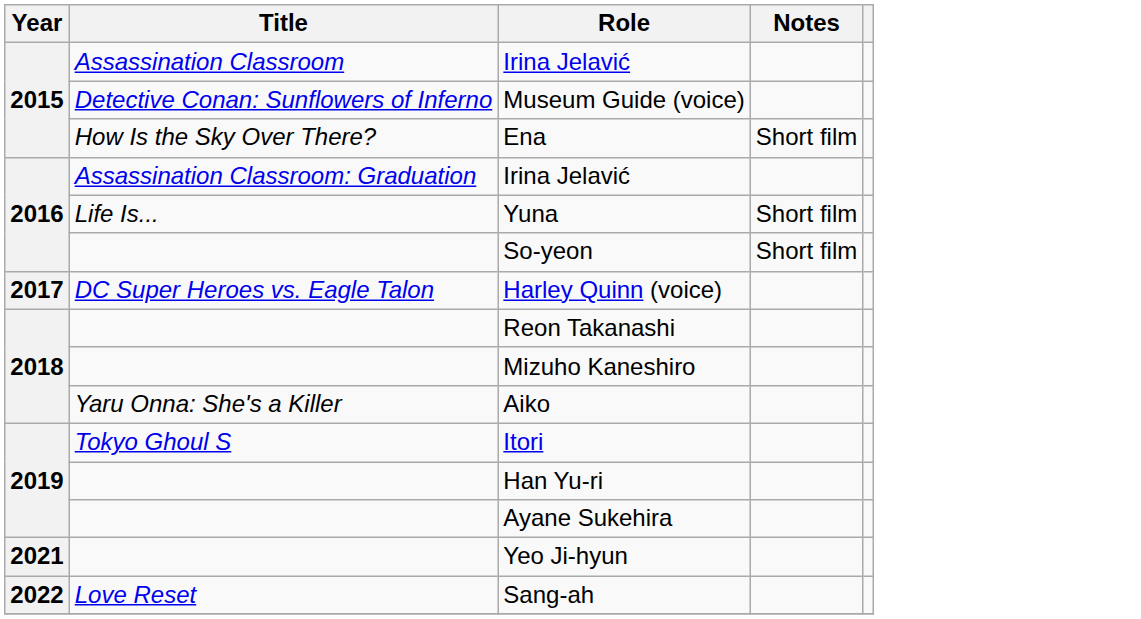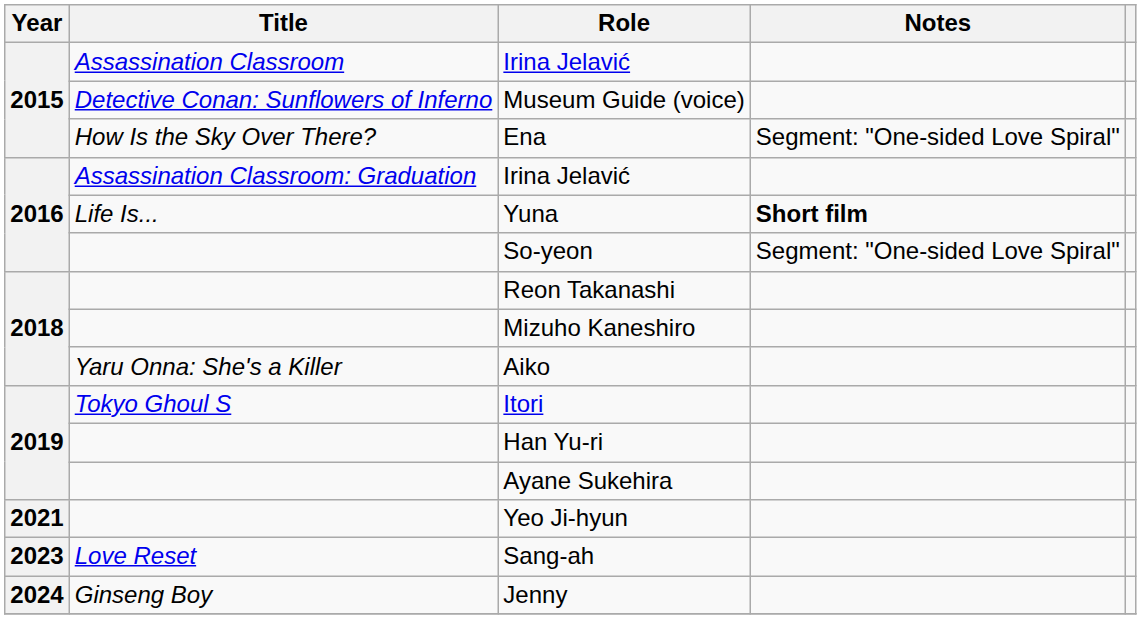 <table class="wikitable plainrowheaders sortable" style="margin-right: 0;">
 <tr>
 <th scope="col">Year</th>
 <th scope="col">Title</th>
 <th scope="col">Role</th>
 <th scope="col" class="unsortable">Notes</th>
 <th scope="col" class="unsortable"></th>
 </tr>
 <tr>
 <th scope="row" rowspan="3">2015</th>
 <td><em><a href='#'>Assassination Classroom</a></em></td>
 <td><a href='#'>Irina Jelavić</a></td>
 <td></td>
 <td style="text-align: center;"></td>
 </tr>
 <tr>
 <td><em><a href='#'>Detective Conan: Sunflowers of Inferno</a></em></td>
 <td>Museum Guide (voice)</td>
 <td></td>
 <td style="text-align: center;"></td>
 </tr>
 <tr>
 <td><em>How Is the Sky Over There?</em></td>
 <td>Ena</td>
-<td>Short film</td>
+<td>Segment: "One-sided Love Spiral"</td>
 <td style="text-align: center;"></td>
 </tr>
 <tr>
 <th scope="row" rowspan="3">2016</th>
 <td><em><a href='#'>Assassination Classroom: Graduation</a></em></td>
 <td>Irina Jelavić</td>
 <td></td>
 <td style="text-align: center;"></td>
 </tr>
 <tr>
 <td><em>Life Is...</em></td>
 <td>Yuna</td>
-<td>Short film</td>
+<td><strong>Short film</strong></td>
 <td style="text-align: center;"></td>
 </tr>
 <tr>
 <td><em></em></td>
 <td>So-yeon</td>
-<td>Short film</td>
-<td style="text-align: center;"></td>
-</tr>
-<tr>
-<th scope="row">2017</th>
-<td><em><a href='#'>DC Super Heroes vs. Eagle Talon</a></em></td>
-<td><a href='#'>Harley Quinn</a> (voice)</td>
-<td></td>
+<td>Segment: "One-sided Love Spiral"</td>
 <td style="text-align: center;"></td>
 </tr>
 <tr>
 <th scope="row" rowspan="3">2018</th>
 <td><em></em></td>
 <td>Reon Takanashi</td>
 <td></td>
 <td style="text-align: center;"></td>
 </tr>
 <tr>
 <td><em></em></td>
 <td>Mizuho Kaneshiro</td>
 <td></td>
 <td style="text-align: center;"></td>
 </tr>
 <tr>
 <td><em>Yaru Onna: She's a Killer</em></td>
 <td>Aiko</td>
 <td></td>
 <td style="text-align: center;"></td>
 </tr>
 <tr>
 <th scope="row" rowspan="3">2019</th>
 <td><em><a href='#'>Tokyo Ghoul S</a></em></td>
 <td><a href='#'>Itori</a></td>
 <td></td>
 <td style="text-align: center;"></td>
 </tr>
 <tr>
 <td><em></em></td>
 <td>Han Yu-ri</td>
 <td></td>
 <td style="text-align: center;"></td>
 </tr>
 <tr>
 <td><em></em></td>
 <td>Ayane Sukehira</td>
 <td></td>
 <td style="text-align: center;"></td>
 </tr>
 <tr>
 <th scope="row">2021</th>
 <td><em></em></td>
 <td>Yeo Ji-hyun</td>
 <td></td>
 <td style="text-align: center;"></td>
 </tr>
 <tr>
-<th scope="row">2022</th>
+<th scope="row">2023</th>
 <td><em><a href='#'>Love Reset</a></em></td>
 <td>Sang-ah</td>
 <td></td>
 <td style="text-align: center;"></td>
 </tr>
 <tr>
+<th scope="row">2024</th>
+<td><em>Ginseng Boy</em></td>
+<td>Jenny</td>
+<td></td>
+<td style="text-align: center;"></td>
+</tr>
+<tr>
 </tr>
 </table>
